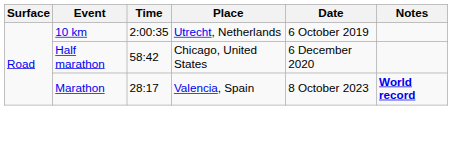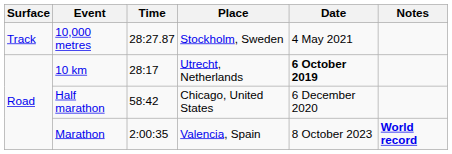 <table class="wikitable">
 <tr>
 <th>Surface</th>
 <th>Event</th>
 <th>Time</th>
 <th>Place</th>
 <th>Date</th>
 <th>Notes</th>
 </tr>
 <tr>
+<td rowspan=1><a href='#'>Track</a></td>
+<td><a href='#'>10,000 metres</a></td>
+<td>28:27.87</td>
+<td><a href='#'>Stockholm</a>, Sweden</td>
+<td>4 May 2021</td>
+<td></td>
+</tr>
+<tr>
 <td rowspan=3><a href='#'>Road</a></td>
 <td><a href='#'>10 km</a></td>
-<td>2:00:35</td>
+<td>28:17</td>
 <td><a href='#'>Utrecht</a>, Netherlands</td>
-<td>6 October 2019</td>
+<td><strong>6 October 2019</strong></td>
 <td></td>
 </tr>
 <tr>
 <td><a href='#'>Half marathon</a></td>
 <td>58:42</td>
 <td>Chicago, United States</td>
 <td>6 December 2020</td>
 <td></td>
 </tr>
 <tr>
 <td><a href='#'>Marathon</a></td>
-<td>28:17</td>
+<td>2:00:35</td>
 <td><a href='#'>Valencia</a>, Spain</td>
 <td>8 October 2023</td>
 <td><strong><a href='#'>World record</a></strong></td>
 </tr>
 </table>
